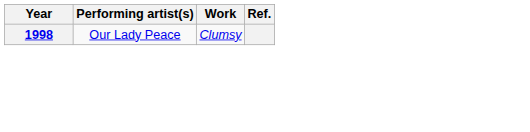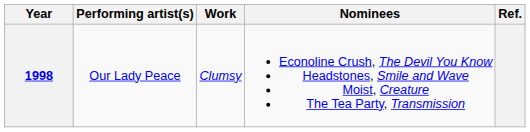 <table class="wikitable plainrowheaders sortable" style="text-align:center;">
 <tr>
 <th scope="col" style="width:5em;">Year</th>
 <th scope="col">Performing artist(s)</th>
 <th scope="col">Work</th>
+<th scope="col" class="unsortable">Nominees</th>
 <th scope="col" class="unsortable">Ref.</th>
 </tr>
 <tr>
 <th style="text-align:center;" scope="row"><a href='#'>1998</a></th>
 <td scope="row"><a href='#'>Our Lady Peace</a></td>
 <td scope="row"><em><a href='#'>Clumsy</a></em></td>
+<td><br><ul><li><a href='#'>Econoline Crush</a>, <em><a href='#'>The Devil You Know</a></em></li><li><a href='#'>Headstones</a>, <em><a href='#'>Smile and Wave</a></em></li><li><a href='#'>Moist</a>, <em><a href='#'>Creature</a></em></li><li><a href='#'>The Tea Party</a>, <em><a href='#'>Transmission</a></em></li></ul></td>
 <th style="text-align:center;" scope="row"></th>
 </tr>
 </table>
